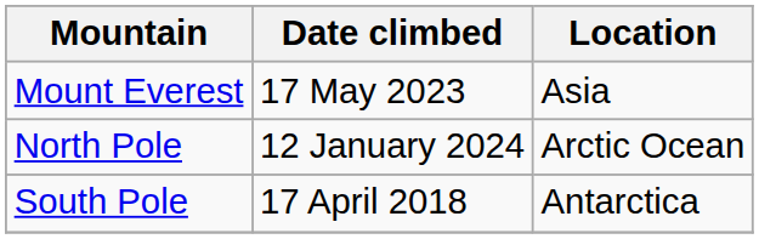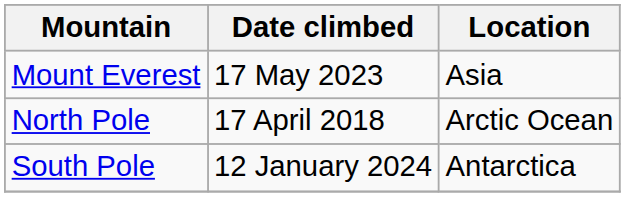 <table class="wikitable">
 <tr>
 <th>Mountain</th>
 <th>Date climbed</th>
 <th>Location</th>
 </tr>
 <tr>
 <td><a href='#'>Mount Everest</a></td>
 <td>17 May 2023</td>
 <td>Asia</td>
 </tr>
 <tr>
 <td><a href='#'>North Pole</a></td>
-<td>12 January 2024</td>
+<td>17 April 2018</td>
 <td>Arctic Ocean</td>
 </tr>
 <tr>
 <td><a href='#'>South Pole</a></td>
-<td>17 April 2018</td>
+<td>12 January 2024</td>
 <td>Antarctica</td>
 </tr>
 <tr>
 </tr>
 </table>
